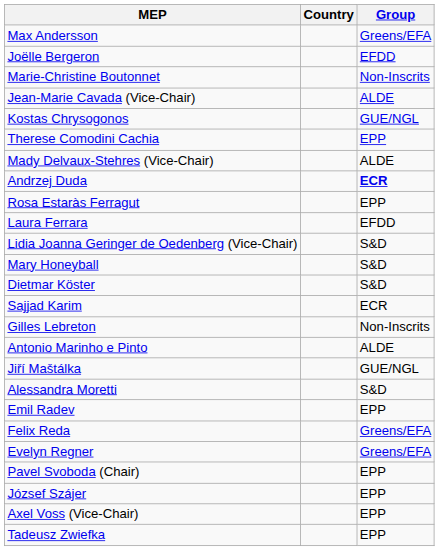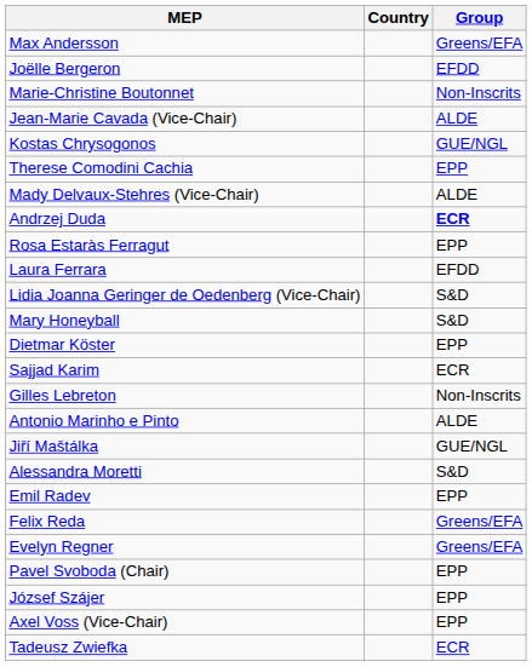 <table class="wikitable sortable">
 <tr>
 <th>MEP</th>
 <th>Country</th>
 <th><a href='#'>Group</a></th>
 </tr>
 <tr>
 <td><a href='#'>Max Andersson</a></td>
 <td></td>
 <td><a href='#'>Greens/EFA</a></td>
 </tr>
 <tr>
 <td><a href='#'>Joëlle Bergeron</a></td>
 <td></td>
 <td><a href='#'>EFDD</a></td>
 </tr>
 <tr>
 <td><a href='#'>Marie-Christine Boutonnet</a></td>
 <td></td>
 <td><a href='#'>Non-Inscrits</a></td>
 </tr>
 <tr>
 <td><a href='#'>Jean-Marie Cavada</a> (Vice-Chair)</td>
 <td></td>
 <td><a href='#'>ALDE</a></td>
 </tr>
 <tr>
 <td><a href='#'>Kostas Chrysogonos</a></td>
 <td></td>
 <td><a href='#'>GUE/NGL</a></td>
 </tr>
 <tr>
 <td><a href='#'>Therese Comodini Cachia</a></td>
 <td></td>
 <td><a href='#'>EPP</a></td>
 </tr>
 <tr>
 <td><a href='#'>Mady Delvaux-Stehres</a> (Vice-Chair)</td>
 <td></td>
 <td>ALDE</td>
 </tr>
 <tr>
 <td><a href='#'>Andrzej Duda</a></td>
 <td></td>
 <td><strong><a href='#'>ECR</a></strong></td>
 </tr>
 <tr>
 <td><a href='#'>Rosa Estaràs Ferragut</a></td>
 <td></td>
 <td>EPP</td>
 </tr>
 <tr>
 <td><a href='#'>Laura Ferrara</a></td>
 <td></td>
 <td>EFDD</td>
 </tr>
 <tr>
 <td><a href='#'>Lidia Joanna Geringer de Oedenberg</a> (Vice-Chair)</td>
 <td></td>
 <td>S&D</td>
 </tr>
 <tr>
 <td><a href='#'>Mary Honeyball</a></td>
 <td></td>
 <td>S&D</td>
 </tr>
 <tr>
 <td><a href='#'>Dietmar Köster</a></td>
 <td></td>
-<td>S&D</td>
+<td>EPP</td>
 </tr>
 <tr>
 <td><a href='#'>Sajjad Karim</a></td>
 <td></td>
 <td>ECR</td>
 </tr>
 <tr>
 <td><a href='#'>Gilles Lebreton</a></td>
 <td></td>
 <td>Non-Inscrits</td>
 </tr>
 <tr>
 <td><a href='#'>Antonio Marinho e Pinto</a></td>
 <td></td>
 <td>ALDE</td>
 </tr>
 <tr>
 <td><a href='#'>Jiří Maštálka</a></td>
 <td></td>
 <td>GUE/NGL</td>
 </tr>
 <tr>
 <td><a href='#'>Alessandra Moretti</a></td>
 <td></td>
 <td>S&D</td>
 </tr>
 <tr>
 <td><a href='#'>Emil Radev</a></td>
 <td></td>
 <td>EPP</td>
 </tr>
 <tr>
 <td><a href='#'>Felix Reda</a></td>
 <td></td>
 <td><a href='#'>Greens/EFA</a></td>
 </tr>
 <tr>
 <td><a href='#'>Evelyn Regner</a></td>
 <td></td>
 <td><a href='#'>Greens/EFA</a></td>
 </tr>
 <tr>
 <td><a href='#'>Pavel Svoboda</a> (Chair)</td>
 <td></td>
 <td>EPP</td>
 </tr>
 <tr>
 <td><a href='#'>József Szájer</a></td>
 <td></td>
 <td>EPP</td>
 </tr>
 <tr>
 <td><a href='#'>Axel Voss</a> (Vice-Chair)</td>
 <td></td>
 <td>EPP</td>
 </tr>
 <tr>
 <td><a href='#'>Tadeusz Zwiefka</a></td>
 <td></td>
-<td>EPP</td>
+<td><a href='#'>ECR</a></td>
 </tr>
 </table>
